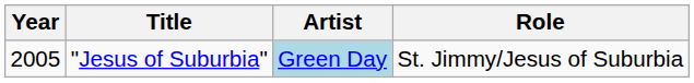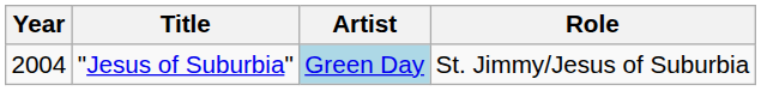 <table class="wikitable">
 <tr>
 <th>Year</th>
 <th>Title</th>
 <th>Artist</th>
 <th>Role</th>
 </tr>
 <tr>
-<td>2005</td>
+<td>2004</td>
 <td>"<a href='#'>Jesus of Suburbia</a>"</td>
 <td style="background: lightblue;"><a href='#'>Green Day</a></td>
 <td>St. Jimmy/Jesus of Suburbia</td>
 </tr>
 </table>
